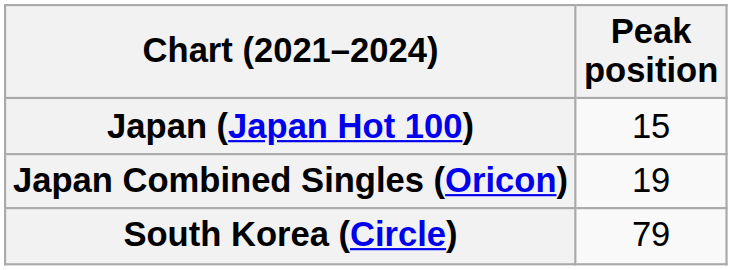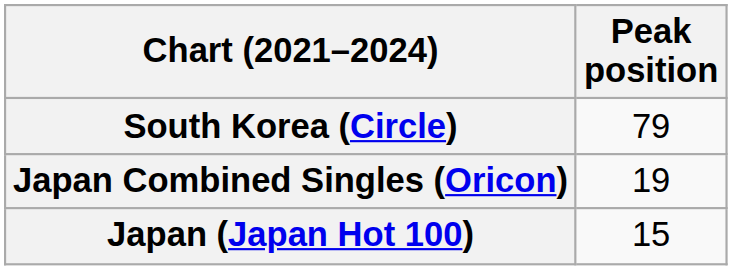 <table class="wikitable sortable plainrowheaders" style="text-align:center">
 <tr>
 <th scope="col">Chart (2021–2024)</th>
 <th scope="col">Peak<br>position</th>
 </tr>
 <tr>
-<th scope="row">Japan (<a href='#'>Japan Hot 100</a>)</th>
-<td>15</td>
+<th scope="row">South Korea (<a href='#'>Circle</a>)</th>
+<td>79</td>
 </tr>
 <tr>
 <th scope="row">Japan Combined Singles (<a href='#'>Oricon</a>)</th>
 <td>19</td>
 </tr>
 <tr>
-<th scope="row">South Korea (<a href='#'>Circle</a>)</th>
-<td>79</td>
+<th scope="row">Japan (<a href='#'>Japan Hot 100</a>)</th>
+<td>15</td>
 </tr>
 </table>
